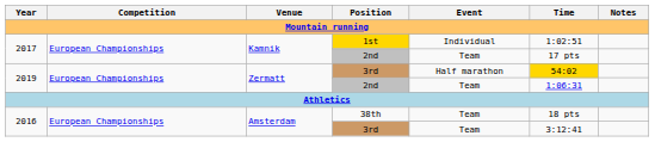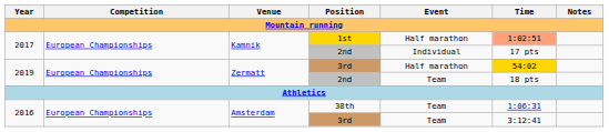 <table class="wikitable sortable" width=55% style="font-size:90%; text-align:center;">
 <tr>
 <th>Year</th>
 <th>Competition</th>
 <th>Venue</th>
 <th>Position</th>
 <th>Event</th>
 <th>Time</th>
 <th>Notes</th>
 </tr>
 <tr>
 <td colspan="7" style="background:#FFC569;"><strong><a href='#'>Mountain running</a></strong></td>
 </tr>
 <tr>
 <td rowspan=2>2017</td>
 <td align=left rowspan=2><a href='#'>European Championships</a></td>
 <td align=left rowspan=2> <a href='#'>Kamnik</a></td>
 <td bgcolor=gold>1st</td>
-<td>Individual</td>
-<td>1:02:51</td>
+<td>Half marathon</td>
+<td style="background: lightsalmon;">1:02:51</td>
 <td></td>
 </tr>
 <tr>
 <td bgcolor=silver>2nd</td>
-<td>Team</td>
+<td>Individual</td>
 <td>17 pts</td>
 <td></td>
 </tr>
 <tr>
 <td rowspan=2>2019</td>
 <td align=left rowspan=2><a href='#'>European Championships</a></td>
 <td align=left rowspan=2> <a href='#'>Zermatt</a></td>
 <td bgcolor=cc9966>3rd</td>
 <td>Half marathon</td>
 <td style="background: gold;">54:02</td>
 <td></td>
 </tr>
 <tr>
 <td bgcolor=silver>2nd</td>
 <td>Team</td>
-<td><a href='#'>1:06:31</a></td>
+<td>18 pts</td>
 <td></td>
 </tr>
 <tr>
 <td colspan="7" style="background:Lightblue;"><strong><a href='#'>Athletics</a></strong></td>
 </tr>
 <tr>
 <td rowspan=2>2016</td>
 <td align=left rowspan=2><a href='#'>European Championships</a></td>
 <td align=left rowspan=2> <a href='#'>Amsterdam</a></td>
 <td>38th</td>
 <td>Team</td>
-<td>18 pts</td>
+<td><a href='#'>1:06:31</a></td>
 <td></td>
 </tr>
 <tr>
 <td bgcolor=cc9966>3rd</td>
 <td>Team</td>
 <td>3:12:41</td>
 <td></td>
 </tr>
 </table>
